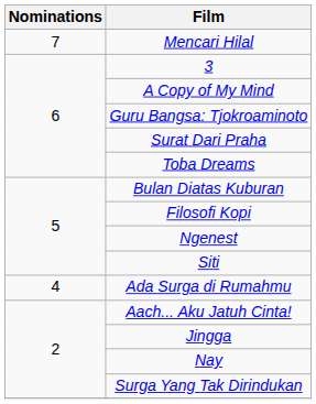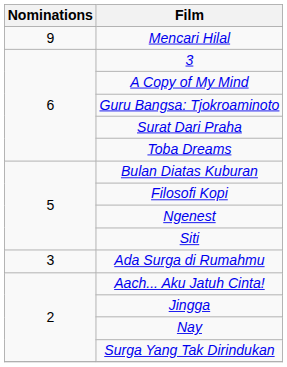 <table class="wikitable">
 <tr>
 <th>Nominations</th>
 <th>Film</th>
 </tr>
 <tr>
-<td style="text-align:center">7</td>
+<td style="text-align:center">9</td>
 <td style="text-align:center"><em><a href='#'>Mencari Hilal</a></em></td>
 </tr>
 <tr>
 <td style="text-align:center" rowspan= "5">6</td>
 <td style="text-align:center"><em><a href='#'>3</a></em></td>
 </tr>
 <tr>
 <td style="text-align:center"><em><a href='#'>A Copy of My Mind</a></em></td>
 </tr>
 <tr>
 <td style="text-align:center"><em><a href='#'>Guru Bangsa: Tjokroaminoto</a></em></td>
 </tr>
 <tr>
 <td style="text-align:center"><em><a href='#'>Surat Dari Praha</a></em></td>
 </tr>
 <tr>
 <td style="text-align:center"><em><a href='#'>Toba Dreams</a></em></td>
 </tr>
 <tr>
 <td style="text-align:center" rowspan= "4">5</td>
 <td style="text-align:center"><em><a href='#'>Bulan Diatas Kuburan</a></em></td>
 </tr>
 <tr>
 <td style="text-align:center"><em><a href='#'>Filosofi Kopi</a></em></td>
 </tr>
 <tr>
 <td style="text-align:center"><em><a href='#'>Ngenest</a></em></td>
 </tr>
 <tr>
 <td style="text-align:center"><em><a href='#'>Siti</a></em></td>
 </tr>
 <tr>
-<td style="text-align:center">4</td>
+<td style="text-align:center">3</td>
 <td style="text-align:center"><em><a href='#'>Ada Surga di Rumahmu</a></em></td>
 </tr>
 <tr>
 <td style="text-align:center" rowspan= "4">2</td>
 <td style="text-align:center"><em><a href='#'>Aach... Aku Jatuh Cinta!</a></em></td>
 </tr>
 <tr>
 <td style="text-align:center"><em><a href='#'>Jingga</a></em></td>
 </tr>
 <tr>
 <td style="text-align:center"><em><a href='#'>Nay</a></em></td>
 </tr>
 <tr>
 <td style="text-align:center"><em><a href='#'>Surga Yang Tak Dirindukan</a></em></td>
 </tr>
 <tr>
 </tr>
 </table>
